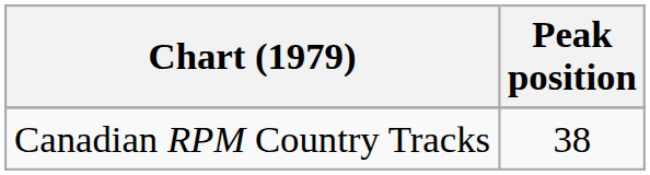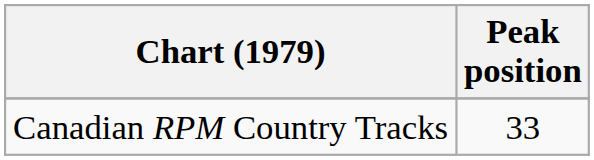 <table class="wikitable sortable">
 <tr>
 <th align="left">Chart (1979)</th>
 <th align="center">Peak<br>position</th>
 </tr>
 <tr>
 </tr>
 <tr>
 <td align="left">Canadian <em>RPM</em> Country Tracks</td>
-<td align="center">38</td>
+<td align="center">33</td>
 </tr>
 </table>
